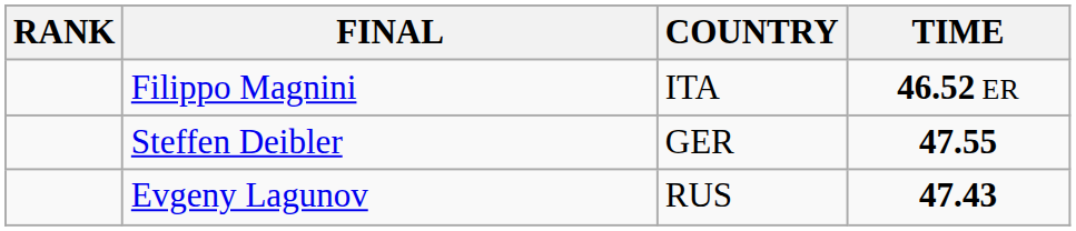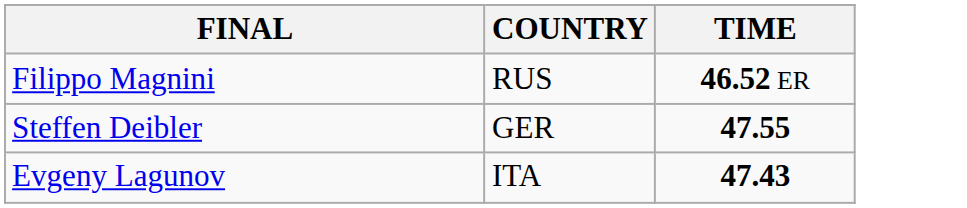 <table class="wikitable">
 <tr>
-<th>RANK</th>
 <th align="left" style="width: 15em">FINAL</th>
 <th>COUNTRY</th>
 <th style="width: 6em">TIME</th>
 </tr>
 <tr>
-<td align="center"></td>
 <td><a href='#'>Filippo Magnini</a></td>
-<td> ITA</td>
+<td> RUS</td>
 <td align="center"><strong>46.52</strong><small> ER</small></td>
 </tr>
 <tr>
-<td align="center"></td>
 <td><a href='#'>Steffen Deibler</a></td>
 <td> GER</td>
 <td align="center"><strong>47.55</strong></td>
 </tr>
 <tr>
-<td align="center"></td>
 <td><a href='#'>Evgeny Lagunov</a></td>
-<td> RUS</td>
+<td> ITA</td>
 <td align="center"><strong>47.43</strong></td>
 </tr>
 </table>
